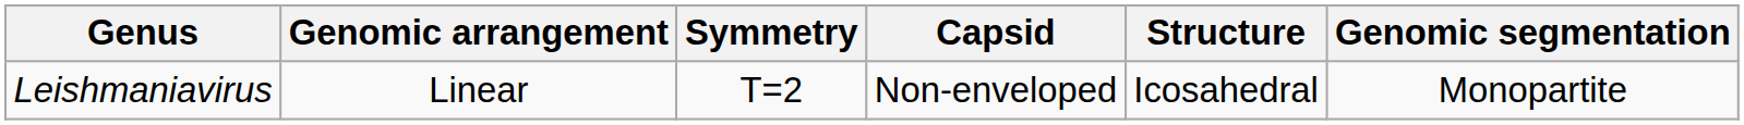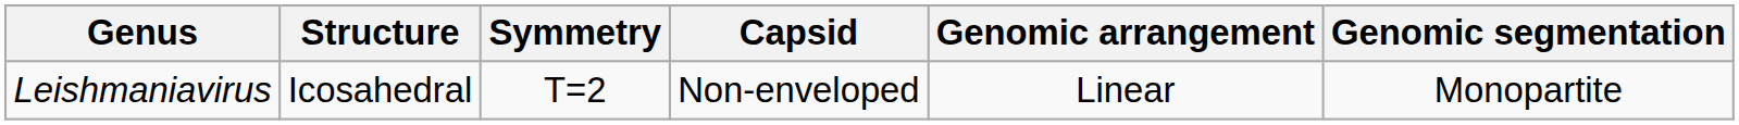 <table class="wikitable sortable" style="text-align:center">
 <tr>
 <th>Genus</th>
-<th>Genomic arrangement</th>
+<th>Structure</th>
 <th>Symmetry</th>
 <th>Capsid</th>
-<th>Structure</th>
+<th>Genomic arrangement</th>
 <th>Genomic segmentation</th>
 </tr>
 <tr>
 <td><em>Leishmaniavirus</em></td>
-<td>Linear</td>
+<td>Icosahedral</td>
 <td>T=2</td>
 <td>Non-enveloped</td>
-<td>Icosahedral</td>
+<td>Linear</td>
 <td>Monopartite</td>
 </tr>
 </table>
